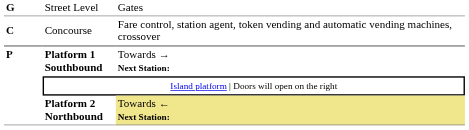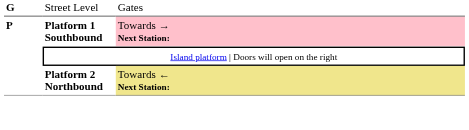 <table border=0 cellspacing=0 cellpadding=3>
 <tr>
 <td style="border-bottom:solid 1px grey;" width=50 valign=top><strong>G</strong></td>
 <td style="border-bottom:solid 1px grey;" width=100 valign=top>Street Level</td>
 <td style="border-bottom:solid 1px grey;" width=500 valign=top>Gates</td>
 </tr>
 <tr>
-<td style="border-bottom:solid 1px grey;"><strong>C</strong></td>
-<td style="border-bottom:solid 1px grey;">Concourse</td>
-<td style="border-bottom:solid 1px grey;">Fare control, station agent, token vending and automatic vending machines, crossover</td>
-</tr>
-<tr>
 <td style="border-top:solid 1px grey;border-bottom:solid 1px grey;" width=50 rowspan=3 valign=top><strong>P</strong></td>
 <td style="border-top:solid 1px grey;border-bottom:solid 1px white;" width=100><span><strong>Platform 1</strong><br><strong>Southbound</strong></span></td>
-<td style="border-top:solid 1px grey;border-bottom:solid 1px white;" width=500>Towards → <br><small><strong>Next Station:</strong> </small><br></td>
+<td style="background: pink; border-top:solid 1px grey;border-bottom:solid 1px white;" width=500>Towards → <br><small><strong>Next Station:</strong> </small><br></td>
 </tr>
 <tr>
 <td style="border-top:solid 2px black;border-right:solid 2px black;border-left:solid 2px black;border-bottom:solid 2px black;text-align:center;" colspan=2><small><a href='#'>Island platform</a> | Doors will open on the right </small></td>
 </tr>
 <tr>
 <td style="border-bottom:solid 1px grey;" width=100><span><strong>Platform 2</strong><br><strong>Northbound</strong></span></td>
 <td style="background: khaki; border-bottom:solid 1px grey;" width="500">Towards ← <br><small><strong>Next Station:</strong> </small><br></td>
 </tr>
 </table>
